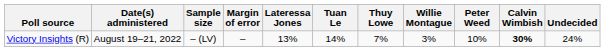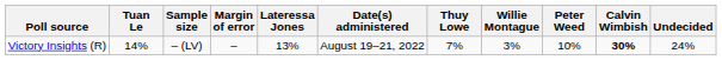 <table class="wikitable" style="font-size:90%;text-align:center;">
 <tr valign=bottom>
 <th>Poll source</th>
-<th>Date(s)<br>administered</th>
+<th style="width:60px;">Tuan<br>Le</th>
 <th>Sample<br>size</th>
 <th>Margin<br>of error</th>
 <th style="width:60px;">Lateressa<br>Jones</th>
-<th style="width:60px;">Tuan<br>Le</th>
+<th>Date(s)<br>administered</th>
 <th style="width:60px;">Thuy<br>Lowe</th>
 <th style="width:60px;">Willie<br>Montague</th>
 <th style="width:60px;">Peter<br>Weed</th>
 <th style="width:60px;">Calvin<br>Wimbish</th>
 <th>Undecided</th>
 </tr>
 <tr>
 <td style="text-align:left;"><a href='#'>Victory Insights</a> (R)</td>
-<td>August 19–21, 2022</td>
+<td>14%</td>
 <td>– (LV)</td>
 <td>–</td>
 <td>13%</td>
-<td>14%</td>
+<td>August 19–21, 2022</td>
 <td>7%</td>
 <td>3%</td>
 <td>10%</td>
 <td><strong>30%</strong></td>
 <td>24%</td>
 </tr>
 </table>
